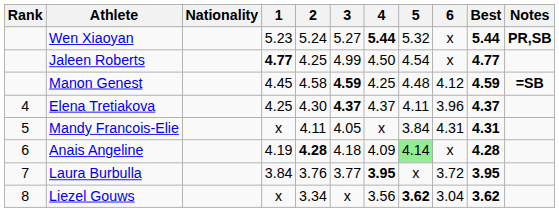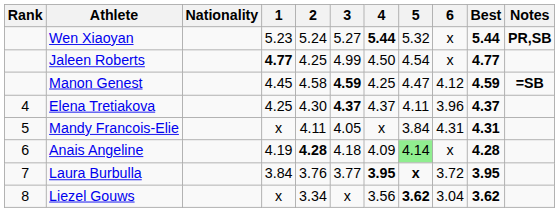 <table class="wikitable sortable" style="text-align:center">
 <tr>
 <th>Rank</th>
 <th>Athlete</th>
 <th>Nationality</th>
 <th>1</th>
 <th>2</th>
 <th>3</th>
 <th>4</th>
 <th>5</th>
 <th>6</th>
 <th>Best</th>
 <th>Notes</th>
 </tr>
 <tr>
 <td></td>
 <td align=left><a href='#'>Wen Xiaoyan</a></td>
 <td align=left></td>
 <td>5.23</td>
 <td>5.24</td>
 <td>5.27</td>
 <td><strong>5.44</strong></td>
 <td>5.32</td>
 <td>x</td>
 <td><strong>5.44</strong></td>
 <td><strong>PR,SB</strong></td>
 </tr>
 <tr>
 <td></td>
 <td align=left><a href='#'>Jaleen Roberts</a></td>
 <td align=left></td>
 <td><strong>4.77</strong></td>
 <td>4.25</td>
 <td>4.99</td>
 <td>4.50</td>
 <td>4.54</td>
 <td>x</td>
 <td><strong>4.77</strong></td>
 <td></td>
 </tr>
 <tr>
 <td></td>
 <td align=left><a href='#'>Manon Genest</a></td>
 <td align=left></td>
 <td>4.45</td>
 <td>4.58</td>
 <td><strong>4.59</strong></td>
 <td>4.25</td>
-<td>4.48</td>
+<td>4.47</td>
 <td>4.12</td>
 <td><strong>4.59</strong></td>
 <td><strong>=SB</strong></td>
 </tr>
 <tr>
 <td>4</td>
 <td align=left><a href='#'>Elena Tretiakova</a></td>
 <td align=left></td>
 <td>4.25</td>
 <td>4.30</td>
 <td><strong>4.37</strong></td>
 <td>4.37</td>
 <td>4.11</td>
 <td>3.96</td>
 <td><strong>4.37</strong></td>
 <td></td>
 </tr>
 <tr>
 <td>5</td>
 <td align=left><a href='#'>Mandy Francois-Elie</a></td>
 <td align=left></td>
 <td>x</td>
 <td>4.11</td>
 <td>4.05</td>
 <td>x</td>
 <td>3.84</td>
 <td>4.31</td>
 <td><strong>4.31</strong></td>
 <td></td>
 </tr>
 <tr>
 <td>6</td>
 <td align=left><a href='#'>Anais Angeline</a></td>
 <td align=left></td>
 <td>4.19</td>
 <td><strong>4.28</strong></td>
 <td>4.18</td>
 <td>4.09</td>
 <td style="background: lightgreen;">4.14</td>
 <td>x</td>
 <td><strong>4.28</strong></td>
 <td></td>
 </tr>
 <tr>
 <td>7</td>
 <td align=left><a href='#'>Laura Burbulla</a></td>
 <td align=left></td>
 <td>3.84</td>
 <td>3.76</td>
 <td>3.77</td>
 <td><strong>3.95</strong></td>
-<td>x</td>
+<td><strong>x</strong></td>
 <td>3.72</td>
 <td><strong>3.95</strong></td>
 <td></td>
 </tr>
 <tr>
 <td>8</td>
 <td align=left><a href='#'>Liezel Gouws</a></td>
 <td align=left></td>
 <td>x</td>
 <td>3.34</td>
 <td>x</td>
 <td>3.56</td>
 <td><strong>3.62</strong></td>
 <td>3.04</td>
 <td><strong>3.62</strong></td>
 <td></td>
 </tr>
 </table>
